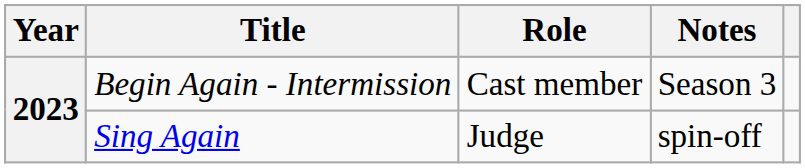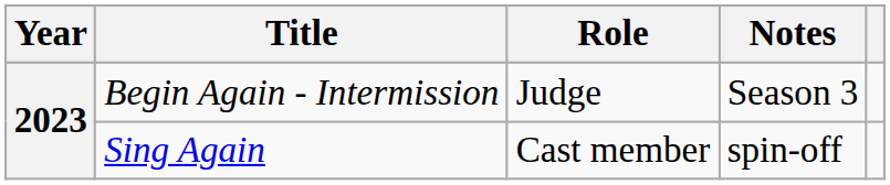 <table class="wikitable sortable plainrowheaders">
 <tr>
 <th scope="col">Year</th>
 <th scope="col">Title</th>
 <th scope="col">Role</th>
 <th scope="col">Notes</th>
 <th scope="col" class="unsortable"></th>
 </tr>
 <tr>
 <th scope="row" rowspan=2>2023</th>
 <td><em>Begin Again - Intermission</em></td>
-<td>Cast member</td>
+<td>Judge</td>
 <td>Season 3</td>
 <td></td>
 </tr>
 <tr>
 <td><em><a href='#'>Sing Again</a></em></td>
-<td>Judge</td>
+<td>Cast member</td>
 <td>spin-off</td>
 <td></td>
 </tr>
 </table>
